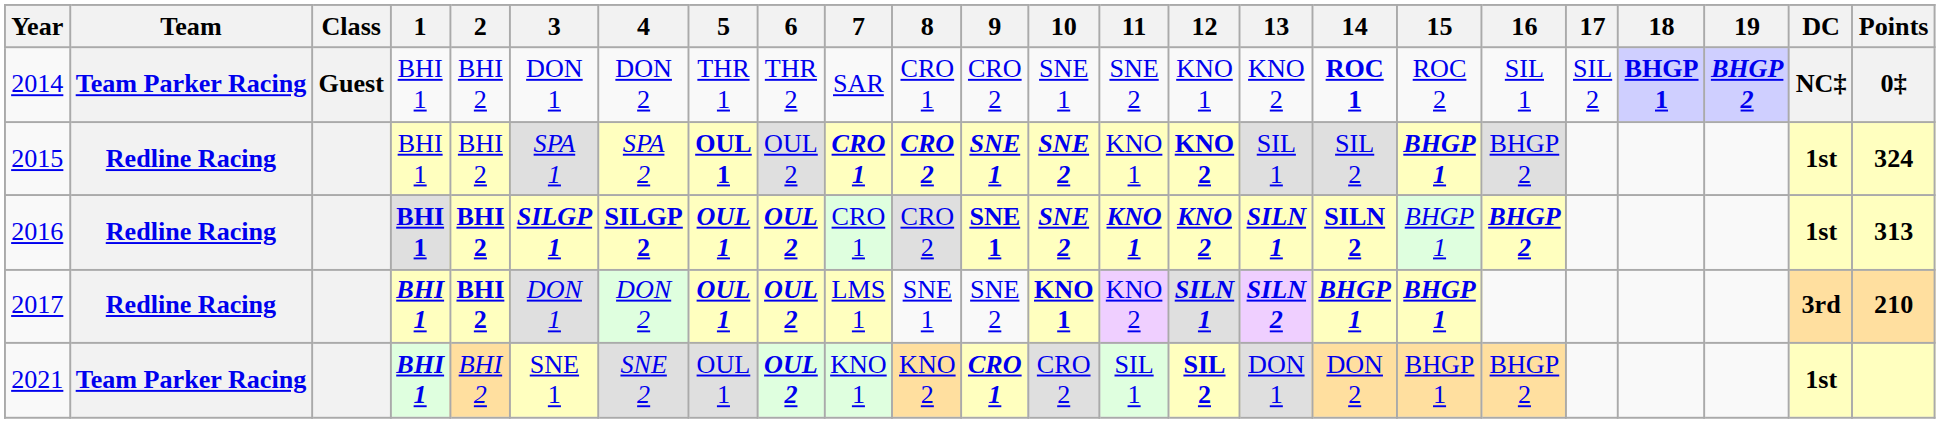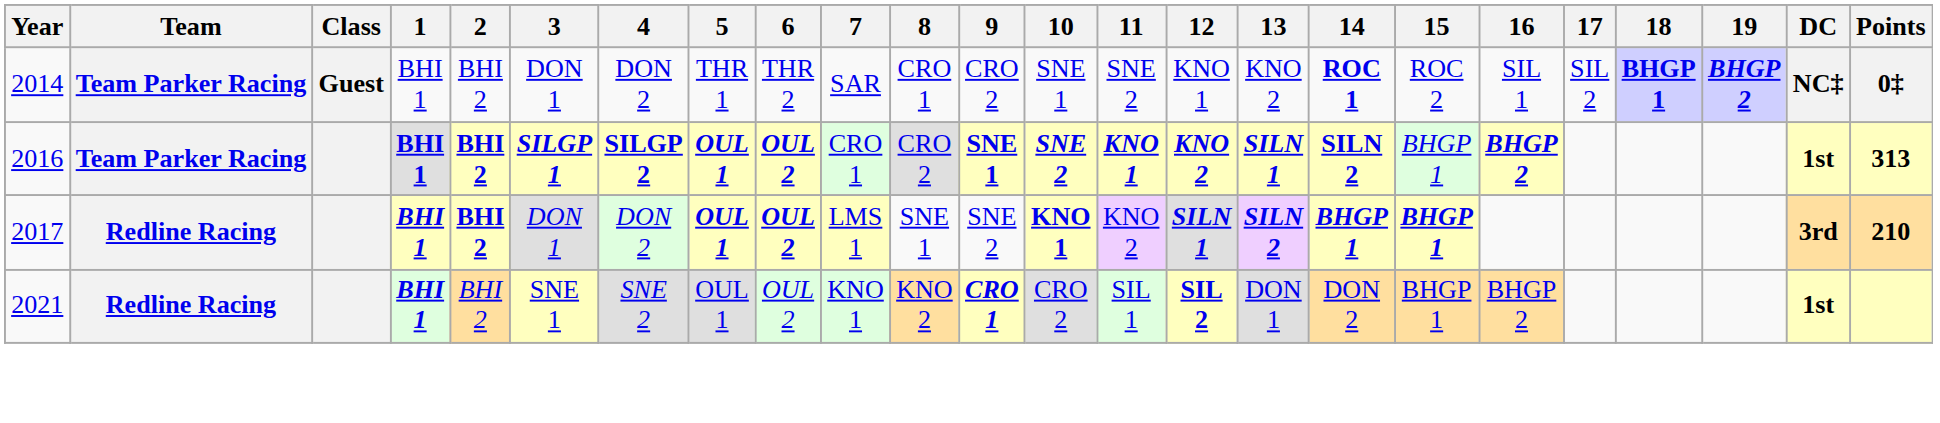 <table class="wikitable" style="text-align:center; font-size:85%">
 <tr>
 <th>Year</th>
 <th>Team</th>
 <th>Class</th>
 <th>1</th>
 <th>2</th>
 <th>3</th>
 <th>4</th>
 <th>5</th>
 <th>6</th>
 <th>7</th>
 <th>8</th>
 <th>9</th>
 <th>10</th>
 <th>11</th>
 <th>12</th>
 <th>13</th>
 <th>14</th>
 <th>15</th>
 <th>16</th>
 <th>17</th>
 <th>18</th>
 <th>19</th>
 <th>DC</th>
 <th>Points</th>
 </tr>
 <tr>
 <td><a href='#'>2014</a></td>
 <th nowrap><a href='#'>Team Parker Racing</a></th>
 <th>Guest</th>
 <td><a href='#'>BHI<br>1</a></td>
 <td><a href='#'>BHI<br>2</a></td>
 <td><a href='#'>DON<br>1</a></td>
 <td><a href='#'>DON<br>2</a></td>
 <td><a href='#'>THR<br>1</a></td>
 <td><a href='#'>THR<br>2</a></td>
 <td><a href='#'>SAR</a></td>
 <td><a href='#'>CRO<br>1</a></td>
 <td><a href='#'>CRO<br>2</a></td>
 <td><a href='#'>SNE<br>1</a></td>
 <td><a href='#'>SNE<br>2</a></td>
 <td><a href='#'>KNO<br>1</a></td>
 <td><a href='#'>KNO<br>2</a></td>
 <td><strong><a href='#'>ROC<br>1</a></strong></td>
 <td><a href='#'>ROC<br>2</a></td>
 <td><a href='#'>SIL<br>1</a></td>
 <td><a href='#'>SIL<br>2</a></td>
 <td style="background:#cfcfff;"><strong><a href='#'>BHGP<br>1</a></strong><br></td>
 <td style="background:#cfcfff;"><strong><em><a href='#'>BHGP<br>2</a></em></strong><br></td>
 <th>NC‡</th>
 <th>0‡</th>
 </tr>
 <tr>
-<td><a href='#'>2015</a></td>
-<th nowrap><a href='#'>Redline Racing</a></th>
-<th></th>
-<td style="background:#ffffbf;"><a href='#'>BHI<br>1</a><br></td>
-<td style="background:#ffffbf;"><a href='#'>BHI<br>2</a><br></td>
-<td style="background:#dfdfdf;"><em><a href='#'>SPA<br>1</a></em><br></td>
-<td style="background:#ffffbf;"><em><a href='#'>SPA<br>2</a></em><br></td>
-<td style="background:#ffffbf;"><strong><a href='#'>OUL<br>1</a></strong><br></td>
-<td style="background:#dfdfdf;"><a href='#'>OUL<br>2</a><br></td>
-<td style="background:#ffffbf;"><strong><em><a href='#'>CRO<br>1</a></em></strong><br></td>
-<td style="background:#ffffbf;"><strong><em><a href='#'>CRO<br>2</a></em></strong><br></td>
-<td style="background:#ffffbf;"><strong><em><a href='#'>SNE<br>1</a></em></strong><br></td>
-<td style="background:#ffffbf;"><strong><em><a href='#'>SNE<br>2</a></em></strong><br></td>
-<td style="background:#ffffbf;"><a href='#'>KNO<br>1</a><br></td>
-<td style="background:#ffffbf;"><strong><a href='#'>KNO<br>2</a></strong><br></td>
-<td style="background:#dfdfdf;"><a href='#'>SIL<br>1</a><br></td>
-<td style="background:#dfdfdf;"><a href='#'>SIL<br>2</a><br></td>
-<td style="background:#ffffbf;"><strong><em><a href='#'>BHGP<br>1</a></em></strong><br></td>
-<td style="background:#dfdfdf;"><a href='#'>BHGP<br>2</a><br></td>
-<td></td>
-<td></td>
-<td></td>
-<th style="background:#ffffbf;">1st</th>
-<th style="background:#ffffbf;">324</th>
-</tr>
-<tr>
 <td><a href='#'>2016</a></td>
-<th nowrap><a href='#'>Redline Racing</a></th>
+<th nowrap><a href='#'>Team Parker Racing</a></th>
 <th></th>
 <td style="background:#dfdfdf;"><strong><a href='#'>BHI<br>1</a></strong><br></td>
 <td style="background:#ffffbf;"><strong><a href='#'>BHI<br>2</a></strong><br></td>
 <td style="background:#ffffbf;"><strong><em><a href='#'>SILGP<br>1</a></em></strong><br></td>
 <td style="background:#ffffbf;"><strong><a href='#'>SILGP<br>2</a></strong><br></td>
 <td style="background:#ffffbf;"><strong><em><a href='#'>OUL<br>1</a></em></strong><br></td>
 <td style="background:#ffffbf;"><strong><em><a href='#'>OUL<br>2</a></em></strong><br></td>
 <td style="background:#dfffdf;"><a href='#'>CRO<br>1</a><br></td>
 <td style="background:#dfdfdf;"><a href='#'>CRO<br>2</a><br></td>
 <td style="background:#ffffbf;"><strong><a href='#'>SNE<br>1</a></strong><br></td>
 <td style="background:#ffffbf;"><strong><em><a href='#'>SNE<br>2</a></em></strong><br></td>
 <td style="background:#ffffbf;"><strong><em><a href='#'>KNO<br>1</a></em></strong><br></td>
 <td style="background:#ffffbf;"><strong><em><a href='#'>KNO<br>2</a></em></strong><br></td>
 <td style="background:#ffffbf;"><strong><em><a href='#'>SILN<br>1</a></em></strong><br></td>
 <td style="background:#ffffbf;"><strong><a href='#'>SILN<br>2</a></strong><br></td>
 <td style="background:#dfffdf;"><em><a href='#'>BHGP<br>1</a></em><br></td>
 <td style="background:#ffffbf;"><strong><em><a href='#'>BHGP<br>2</a></em></strong><br></td>
 <td></td>
 <td></td>
 <td></td>
 <th style="background:#ffffbf;">1st</th>
 <th style="background:#ffffbf;">313</th>
 </tr>
 <tr>
 <td><a href='#'>2017</a></td>
 <th nowrap><a href='#'>Redline Racing</a></th>
 <th></th>
 <td style="background:#ffffbf;"><strong><em><a href='#'>BHI<br>1</a></em></strong><br></td>
 <td style="background:#ffffbf;"><strong><a href='#'>BHI<br>2</a></strong><br></td>
 <td style="background:#dfdfdf;"><em><a href='#'>DON<br>1</a></em><br></td>
 <td style="background:#dfffdf;"><em><a href='#'>DON<br>2</a></em><br></td>
 <td style="background:#ffffbf;"><strong><em><a href='#'>OUL<br>1</a></em></strong><br></td>
 <td style="background:#ffffbf;"><strong><em><a href='#'>OUL<br>2</a></em></strong><br></td>
 <td style="background:#ffffbf;"><a href='#'>LMS<br>1</a><br></td>
 <td><a href='#'>SNE<br>1</a><br></td>
 <td><a href='#'>SNE<br>2</a><br></td>
 <td style="background:#ffffbf;"><strong><a href='#'>KNO<br>1</a></strong><br></td>
 <td style="background:#efcfff;"><a href='#'>KNO<br>2</a><br></td>
 <td style="background:#dfdfdf;"><strong><em><a href='#'>SILN<br>1</a></em></strong><br></td>
 <td style="background:#efcfff;"><strong><em><a href='#'>SILN<br>2</a></em></strong><br></td>
 <td style="background:#ffffbf;"><strong><em><a href='#'>BHGP<br>1</a></em></strong><br></td>
 <td style="background:#ffffbf;"><strong><em><a href='#'>BHGP<br>1</a></em></strong><br></td>
 <td></td>
 <td></td>
 <td></td>
 <td></td>
 <th style="background:#ffdf9f;">3rd</th>
 <th style="background:#ffdf9f;">210</th>
 </tr>
 <tr>
 <td><a href='#'>2021</a></td>
-<th nowrap><a href='#'>Team Parker Racing</a></th>
+<th nowrap><a href='#'>Redline Racing</a></th>
 <th></th>
 <td style="background:#DFFFDF;"><strong><em><a href='#'>BHI<br>1</a></em></strong><br></td>
 <td style="background:#FFDF9F;"><em><a href='#'>BHI<br>2</a></em><br></td>
 <td style="background:#FFFFBF;"><a href='#'>SNE<br>1</a><br></td>
 <td style="background:#DFDFDF;"><em><a href='#'>SNE<br>2</a></em><br></td>
 <td style="background:#DFDFDF;"><a href='#'>OUL<br>1</a><br></td>
-<td style="background:#DFFFDF;"><strong><em><a href='#'>OUL<br>2</a></em><br></strong></td>
+<td style="background:#DFFFDF;"><em><a href='#'>OUL<br>2</a></em><br></td>
 <td style="background:#DFFFDF;"><a href='#'>KNO<br>1</a><br></td>
 <td style="background:#FFDF9F;"><a href='#'>KNO<br>2</a><br></td>
 <td style="background:#FFFFBF;"><strong><em><a href='#'>CRO<br>1</a></em></strong><br></td>
 <td style="background:#DFDFDF;"><a href='#'>CRO<br>2</a><br></td>
 <td style="background:#DFFFDF;"><a href='#'>SIL<br>1</a><br></td>
 <td style="background:#FFFFBF;"><strong><a href='#'>SIL<br>2</a></strong><br></td>
 <td style="background:#DFDFDF;"><a href='#'>DON<br>1</a><br></td>
 <td style="background:#FFDF9F;"><a href='#'>DON<br>2</a><br></td>
 <td style="background:#FFDF9F;"><a href='#'>BHGP<br>1</a><br></td>
 <td style="background:#FFDF9F;"><a href='#'>BHGP<br>2</a><br></td>
 <td></td>
 <td></td>
 <td></td>
 <th style="background:#FFFFBF;">1st</th>
 <th style="background:#FFFFBF;"></th>
 </tr>
 </table>
